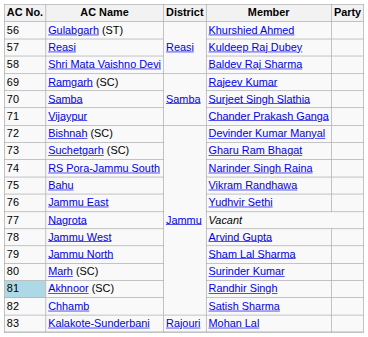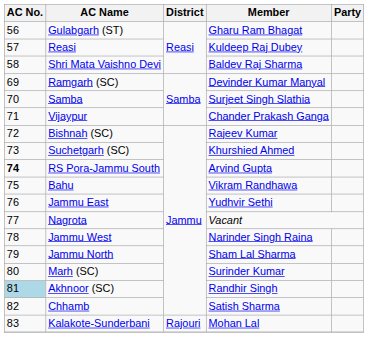 <table class="wikitable">
 <tr>
 <th>AC No.</th>
 <th>AC Name</th>
 <th>District</th>
 <th>Member</th>
 <th colspan="2">Party</th>
 </tr>
 <tr>
 <td>56</td>
 <td><a href='#'>Gulabgarh</a> (ST)</td>
 <td rowspan="3"><a href='#'>Reasi</a></td>
-<td><a href='#'>Khurshied Ahmed</a></td>
+<td><a href='#'>Gharu Ram Bhagat</a></td>
 <td></td>
 </tr>
 <tr>
 <td>57</td>
 <td><a href='#'>Reasi</a></td>
 <td><a href='#'>Kuldeep Raj Dubey</a></td>
 <td></td>
 </tr>
 <tr>
 <td>58</td>
 <td><a href='#'>Shri Mata Vaishno Devi</a></td>
 <td><a href='#'>Baldev Raj Sharma</a></td>
 <td></td>
 </tr>
 <tr>
 <td>69</td>
 <td><a href='#'>Ramgarh</a> (SC)</td>
 <td rowspan="3"><a href='#'>Samba</a></td>
-<td><a href='#'>Rajeev Kumar</a></td>
+<td><a href='#'>Devinder Kumar Manyal</a></td>
 <td></td>
 </tr>
 <tr>
 <td>70</td>
 <td><a href='#'>Samba</a></td>
 <td><a href='#'>Surjeet Singh Slathia</a></td>
 <td></td>
 </tr>
 <tr>
 <td>71</td>
 <td><a href='#'>Vijaypur</a></td>
 <td><a href='#'>Chander Prakash Ganga</a></td>
 <td></td>
 </tr>
 <tr>
 <td>72</td>
 <td><a href='#'>Bishnah</a> (SC)</td>
 <td rowspan="11"><a href='#'>Jammu</a></td>
-<td><a href='#'>Devinder Kumar Manyal</a></td>
+<td><a href='#'>Rajeev Kumar</a></td>
 <td></td>
 </tr>
 <tr>
 <td>73</td>
 <td><a href='#'>Suchetgarh</a> (SC)</td>
-<td><a href='#'>Gharu Ram Bhagat</a></td>
+<td><a href='#'>Khurshied Ahmed</a></td>
 <td></td>
 </tr>
 <tr>
-<td>74</td>
+<td><strong>74</strong></td>
 <td><a href='#'>RS Pora-Jammu South</a></td>
-<td><a href='#'>Narinder Singh Raina</a></td>
+<td><a href='#'>Arvind Gupta</a></td>
 <td></td>
 </tr>
 <tr>
 <td>75</td>
 <td><a href='#'>Bahu</a></td>
 <td><a href='#'>Vikram Randhawa</a></td>
 <td></td>
 </tr>
 <tr>
 <td>76</td>
 <td><a href='#'>Jammu East</a></td>
 <td><a href='#'>Yudhvir Sethi</a></td>
 <td></td>
 </tr>
 <tr>
 <td>77</td>
 <td><a href='#'>Nagrota</a></td>
 <td Colspan=3><em>Vacant</em></td>
 </tr>
 <tr>
 <td>78</td>
 <td><a href='#'>Jammu West</a></td>
-<td><a href='#'>Arvind Gupta</a></td>
+<td><a href='#'>Narinder Singh Raina</a></td>
 <td></td>
 </tr>
 <tr>
 <td>79</td>
 <td><a href='#'>Jammu North</a></td>
 <td><a href='#'>Sham Lal Sharma</a></td>
 <td></td>
 </tr>
 <tr>
 <td>80</td>
 <td><a href='#'>Marh</a> (SC)</td>
 <td><a href='#'>Surinder Kumar</a></td>
 <td></td>
 </tr>
 <tr>
 <td style="background: lightblue;">81</td>
 <td><a href='#'>Akhnoor</a> (SC)</td>
 <td><a href='#'>Randhir Singh</a></td>
 <td></td>
 </tr>
 <tr>
 <td>82</td>
 <td><a href='#'>Chhamb</a></td>
 <td><a href='#'>Satish Sharma</a></td>
 <td></td>
 </tr>
 <tr>
 <td>83</td>
 <td><a href='#'>Kalakote-Sunderbani</a></td>
 <td><a href='#'>Rajouri</a></td>
 <td><a href='#'>Mohan Lal</a></td>
 <td></td>
 </tr>
 <tr>
 </tr>
 </table>
